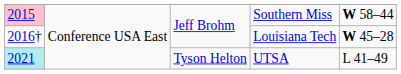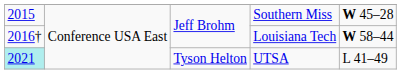 <table class="wikitable">
 <tr>
 </tr>
 <tr>
-<td style="background: pink;"><a href='#'>2015</a></td>
+<td><a href='#'>2015</a></td>
 <td rowspan="3">Conference USA East</td>
 <td rowspan="2"><a href='#'>Jeff Brohm</a></td>
 <td><a href='#'>Southern Miss</a></td>
-<td><strong>W</strong> 58–44</td>
+<td><strong>W</strong> 45–28</td>
 </tr>
 <tr>
 <td><a href='#'>2016</a>†</td>
 <td><a href='#'>Louisiana Tech</a></td>
-<td><strong>W</strong> 45–28</td>
+<td><strong>W</strong> 58–44</td>
 </tr>
 <tr>
 <td style="background: paleturquoise;"><a href='#'>2021</a></td>
 <td><a href='#'>Tyson Helton</a></td>
 <td><a href='#'>UTSA</a></td>
 <td>L 41–49</td>
 </tr>
 </table>
